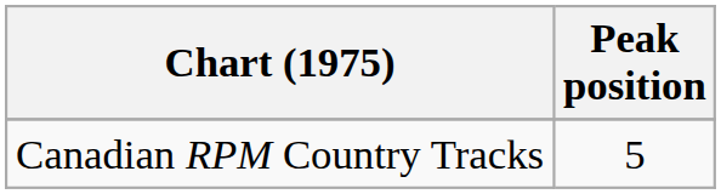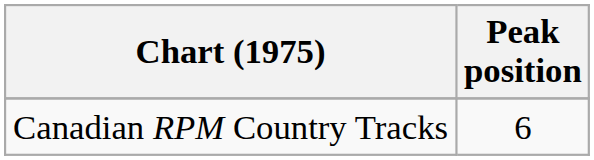 <table class="wikitable sortable">
 <tr>
 <th align="left">Chart (1975)</th>
 <th align="center">Peak<br>position</th>
 </tr>
 <tr>
 </tr>
 <tr>
 <td align="left">Canadian <em>RPM</em> Country Tracks</td>
-<td align="center">5</td>
+<td align="center">6</td>
 </tr>
 </table>
